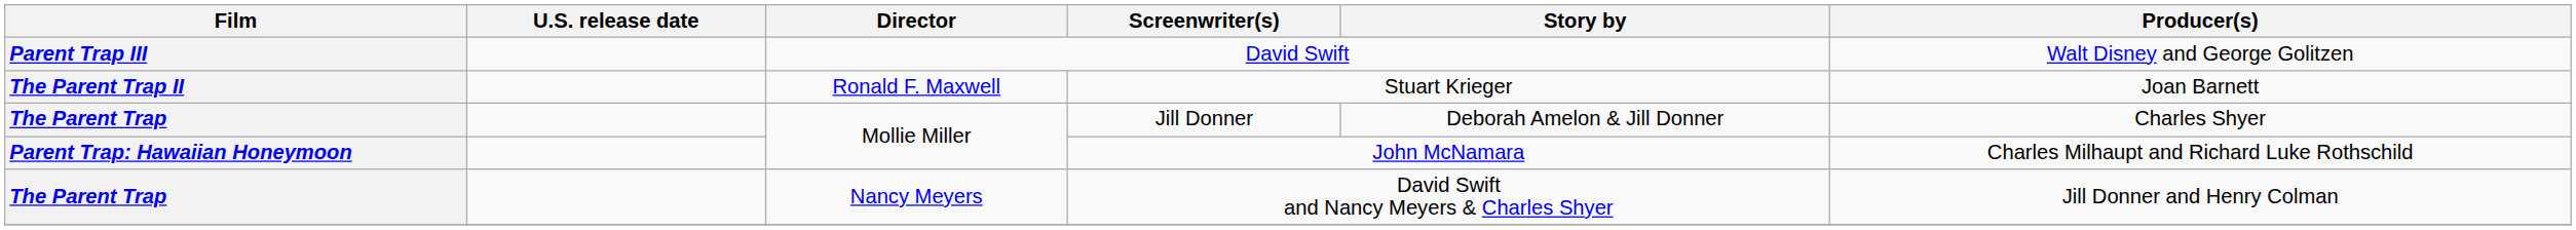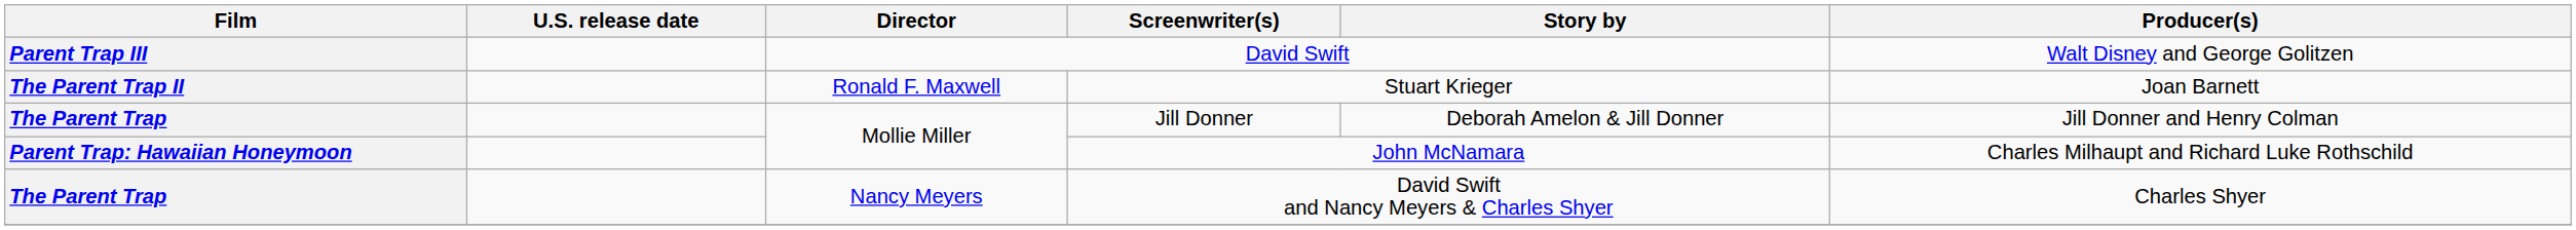 <table class="wikitable plainrowheaders" style="text-align:center" width=100%>
 <tr>
 <th scope="col" style="width:18%;">Film</th>
 <th scope="col">U.S. release date</th>
 <th scope="col">Director</th>
 <th scope="col">Screenwriter(s)</th>
 <th scope="col">Story by</th>
 <th scope="col">Producer(s)</th>
 </tr>
 <tr>
 <th scope="row" style="text-align:left"><em><a href='#'>Parent Trap III</a></em></th>
 <td style="text-align:center"></td>
 <td colspan="3"><a href='#'>David Swift</a></td>
 <td><a href='#'>Walt Disney</a> and George Golitzen</td>
 </tr>
 <tr>
 <th scope="row" style="text-align:left"><em><a href='#'>The Parent Trap II</a></em></th>
 <td style="text-align:center"></td>
 <td><a href='#'>Ronald F. Maxwell</a></td>
 <td colspan="2">Stuart Krieger</td>
 <td>Joan Barnett</td>
 </tr>
 <tr>
 <th scope="row" style="text-align:left"><em><a href='#'>The Parent Trap</a></em></th>
 <td style="text-align:center"></td>
 <td rowspan="2">Mollie Miller</td>
 <td>Jill Donner</td>
 <td>Deborah Amelon & Jill Donner</td>
-<td>Charles Shyer</td>
+<td>Jill Donner and Henry Colman</td>
 </tr>
 <tr>
 <th scope="row" style="text-align:left"><em><a href='#'>Parent Trap: Hawaiian Honeymoon</a></em></th>
 <td style="text-align:center"></td>
 <td colspan="2"><a href='#'>John McNamara</a></td>
 <td>Charles Milhaupt and Richard Luke Rothschild</td>
 </tr>
 <tr>
 <th scope="row" style="text-align:left"><em><a href='#'>The Parent Trap</a></em></th>
 <td style="text-align:center"></td>
 <td><a href='#'>Nancy Meyers</a></td>
 <td colspan="2">David Swift  <br>and Nancy Meyers & <a href='#'>Charles Shyer</a></td>
-<td>Jill Donner and Henry Colman</td>
+<td>Charles Shyer</td>
 </tr>
 <tr>
 </tr>
 </table>
